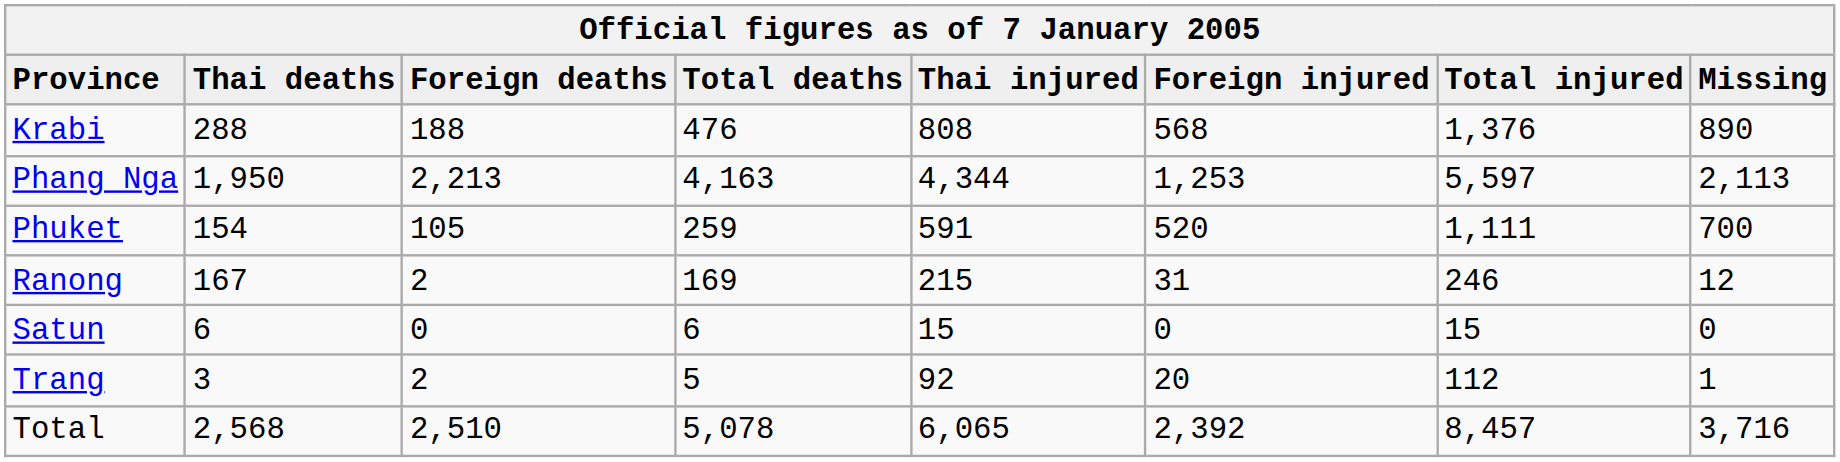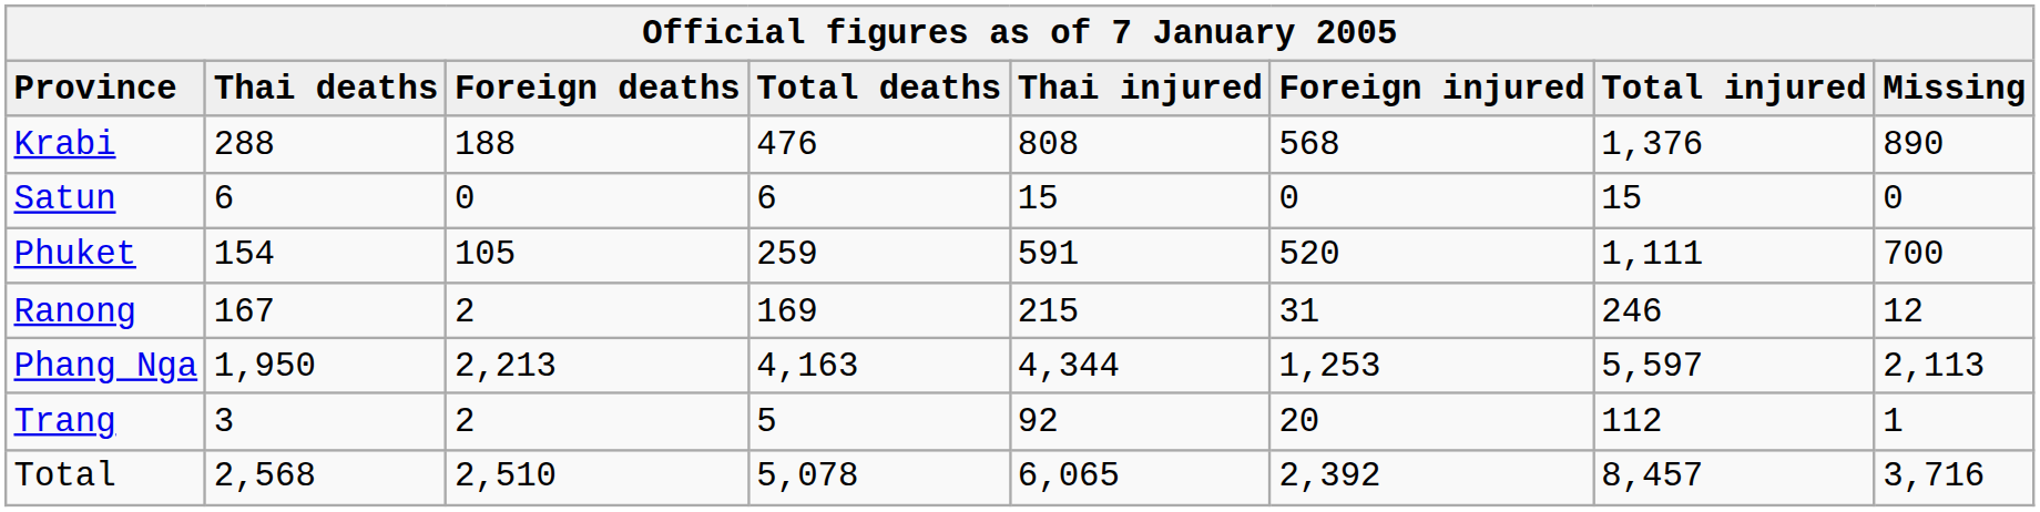 <table class="wikitable">
 <tr>
 <th colspan=8 style="border-right:0px;";>Official figures as of 7 January 2005</th>
 </tr>
 <tr bgcolor="#efefef">
 <td><strong>Province</strong></td>
 <td><strong> Thai deaths</strong></td>
 <td><strong>Foreign deaths</strong></td>
 <td><strong>Total deaths</strong></td>
 <td><strong>Thai injured</strong></td>
 <td><strong>Foreign injured</strong></td>
 <td><strong>Total injured</strong></td>
 <td><strong>Missing</strong></td>
 </tr>
 <tr>
 <td><a href='#'>Krabi</a></td>
 <td>288</td>
 <td>188</td>
 <td>476</td>
 <td>808</td>
 <td>568</td>
 <td>1,376</td>
 <td>890</td>
 </tr>
 <tr>
-<td><a href='#'>Phang Nga</a></td>
-<td>1,950</td>
-<td>2,213</td>
-<td>4,163</td>
-<td>4,344</td>
-<td>1,253</td>
-<td>5,597</td>
-<td>2,113</td>
+<td><a href='#'>Satun</a></td>
+<td>6</td>
+<td>0</td>
+<td>6</td>
+<td>15</td>
+<td>0</td>
+<td>15</td>
+<td>0</td>
 </tr>
 <tr>
 <td><a href='#'>Phuket</a></td>
 <td>154</td>
 <td>105</td>
 <td>259</td>
 <td>591</td>
 <td>520</td>
 <td>1,111</td>
 <td>700</td>
 </tr>
 <tr>
 <td><a href='#'>Ranong</a></td>
 <td>167</td>
 <td>2</td>
 <td>169</td>
 <td>215</td>
 <td>31</td>
 <td>246</td>
 <td>12</td>
 </tr>
 <tr>
-<td><a href='#'>Satun</a></td>
-<td>6</td>
-<td>0</td>
-<td>6</td>
-<td>15</td>
-<td>0</td>
-<td>15</td>
-<td>0</td>
+<td><a href='#'>Phang Nga</a></td>
+<td>1,950</td>
+<td>2,213</td>
+<td>4,163</td>
+<td>4,344</td>
+<td>1,253</td>
+<td>5,597</td>
+<td>2,113</td>
 </tr>
 <tr>
 <td><a href='#'>Trang</a></td>
 <td>3</td>
 <td>2</td>
 <td>5</td>
 <td>92</td>
 <td>20</td>
 <td>112</td>
 <td>1</td>
 </tr>
 <tr>
 <td>Total</td>
 <td>2,568</td>
 <td>2,510</td>
 <td>5,078</td>
 <td>6,065</td>
 <td>2,392</td>
 <td>8,457</td>
 <td>3,716</td>
 </tr>
 </table>
